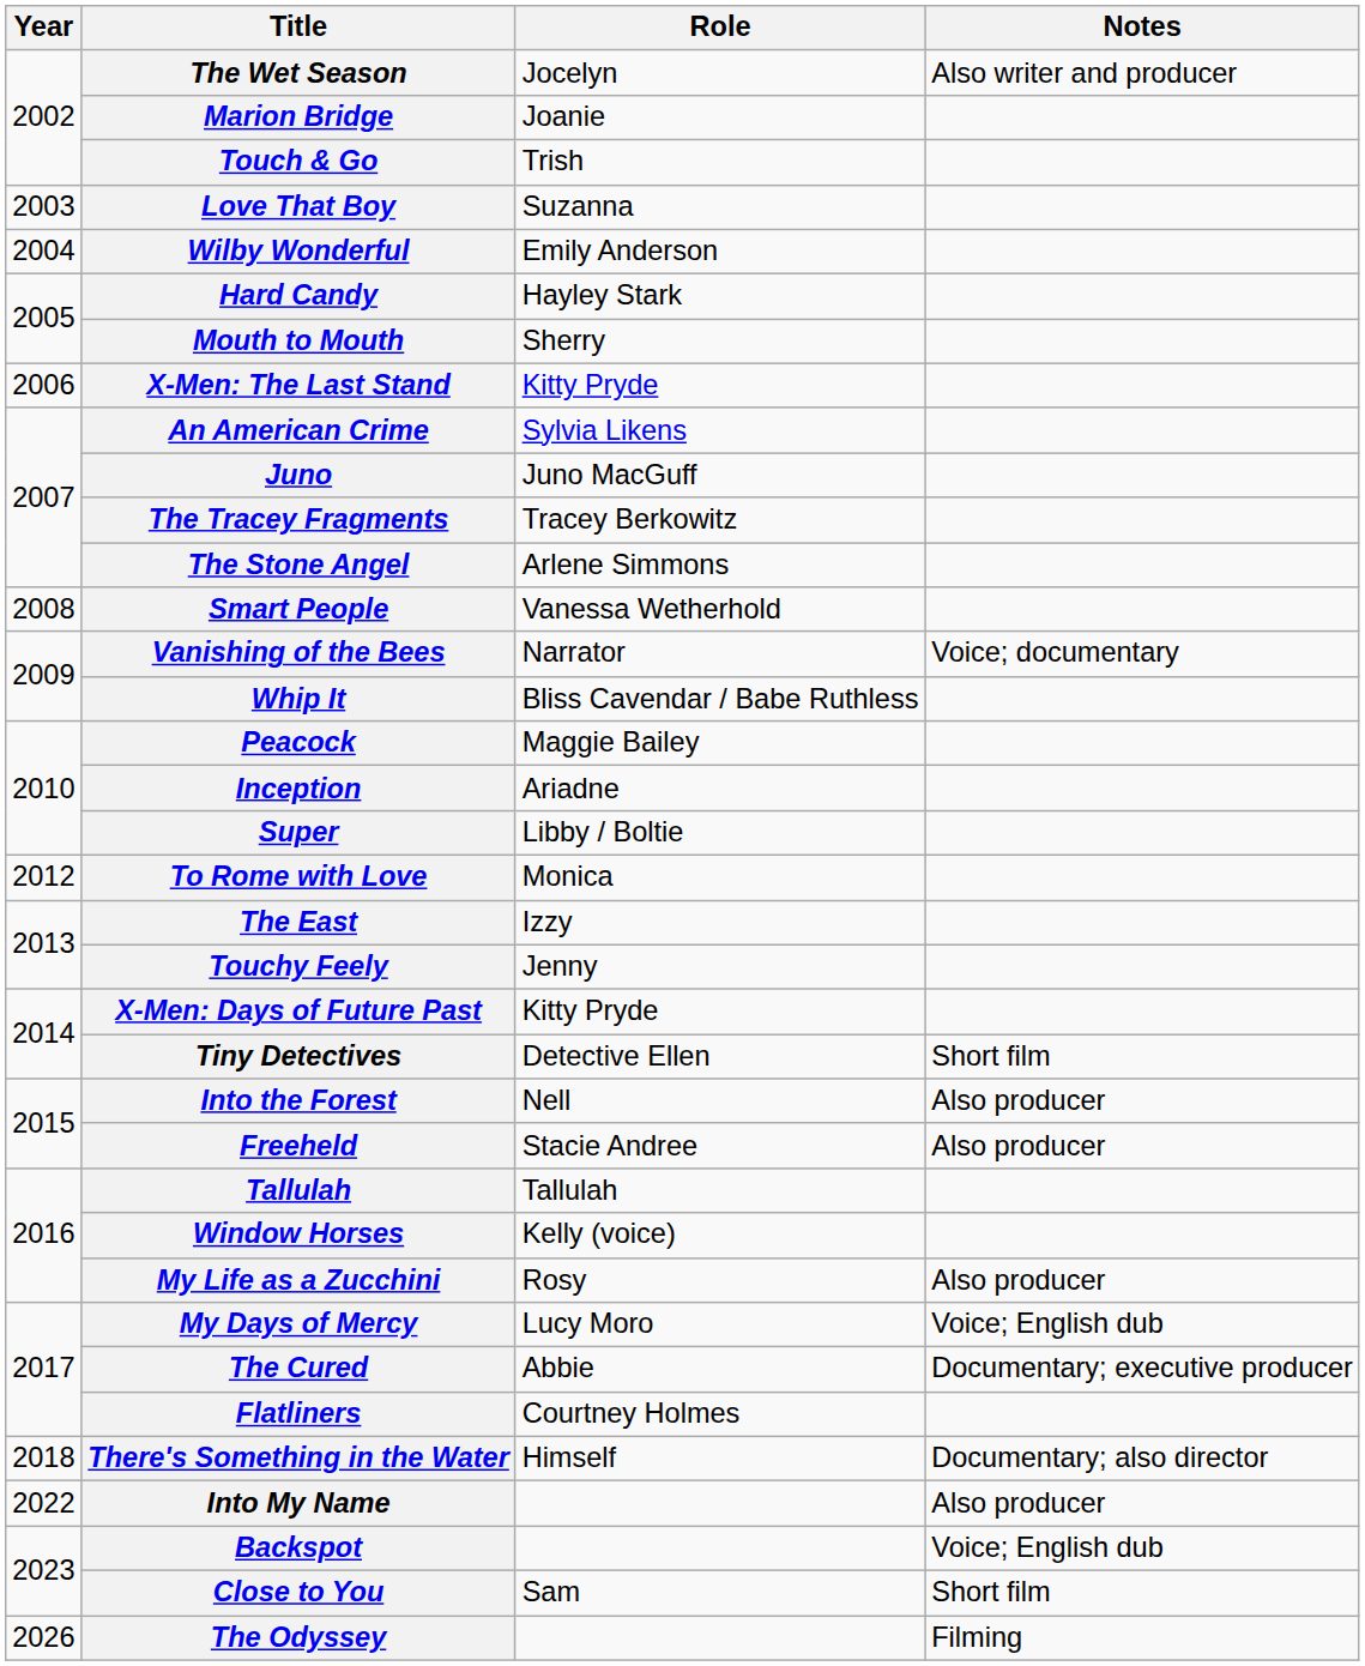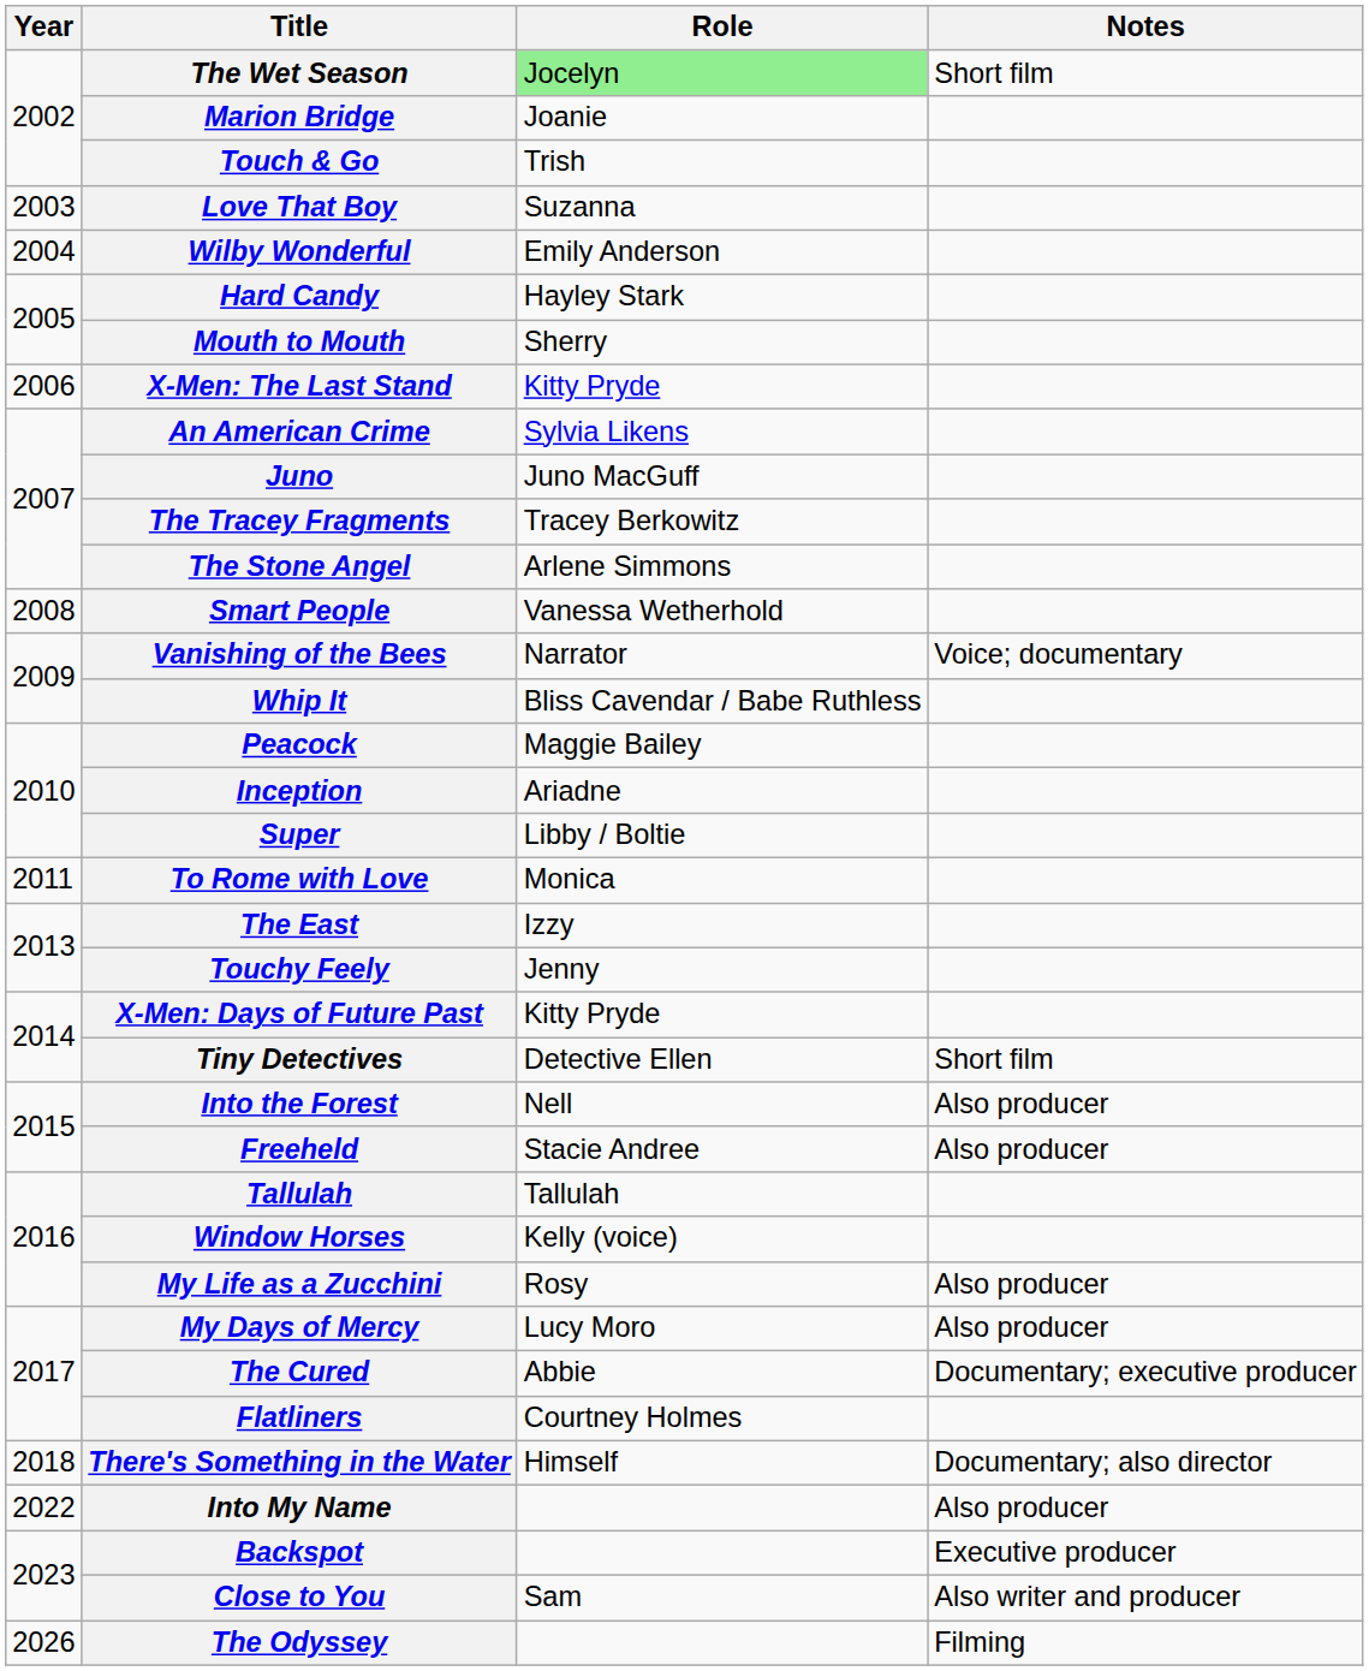 <table class="wikitable sortable plainrowheaders">
 <tr>
 <th scope="col">Year</th>
 <th scope="col">Title</th>
 <th scope="col">Role</th>
 <th scope="col" class="unsortable">Notes</th>
 </tr>
 <tr>
 <td rowspan="3">2002</td>
 <th scope="row" data-sort-value="Wet Season, The"><em>The Wet Season</em></th>
-<td>Jocelyn</td>
-<td>Also writer and producer</td>
+<td style="background: lightgreen;">Jocelyn</td>
+<td>Short film</td>
 </tr>
 <tr>
 <th scope="row"><em><a href='#'>Marion Bridge</a></em></th>
 <td>Joanie</td>
 <td></td>
 </tr>
 <tr>
 <th scope="row"><em><a href='#'>Touch & Go</a></em></th>
 <td>Trish</td>
 <td></td>
 </tr>
 <tr>
 <td>2003</td>
 <th scope="row"><em><a href='#'>Love That Boy</a></em></th>
 <td>Suzanna</td>
 <td></td>
 </tr>
 <tr>
 <td>2004</td>
 <th scope="row"><em><a href='#'>Wilby Wonderful</a></em></th>
 <td>Emily Anderson</td>
 <td></td>
 </tr>
 <tr>
 <td rowspan="2">2005</td>
 <th scope="row"><em><a href='#'>Hard Candy</a></em></th>
 <td>Hayley Stark</td>
 <td></td>
 </tr>
 <tr>
 <th scope="row"><em><a href='#'>Mouth to Mouth</a></em></th>
 <td>Sherry</td>
 <td></td>
 </tr>
 <tr>
 <td>2006</td>
 <th scope="row"><em><a href='#'>X-Men: The Last Stand</a></em></th>
 <td><a href='#'>Kitty Pryde</a></td>
 <td></td>
 </tr>
 <tr>
 <td rowspan="4">2007</td>
 <th scope="row"><em><a href='#'>An American Crime</a></em></th>
 <td><a href='#'>Sylvia Likens</a></td>
 <td></td>
 </tr>
 <tr>
 <th scope="row"><em><a href='#'>Juno</a></em></th>
 <td>Juno MacGuff</td>
 <td></td>
 </tr>
 <tr>
 <th scope="row" data-sort-value="Tracey Fragments, The"><em><a href='#'>The Tracey Fragments</a></em></th>
 <td>Tracey Berkowitz</td>
 <td></td>
 </tr>
 <tr>
 <th scope="row" data-sort-value="Stone Angel, The"><em><a href='#'>The Stone Angel</a></em></th>
 <td>Arlene Simmons</td>
 <td></td>
 </tr>
 <tr>
 <td>2008</td>
 <th scope="row"><em><a href='#'>Smart People</a></em></th>
 <td>Vanessa Wetherhold</td>
 <td></td>
 </tr>
 <tr>
 <td rowspan="2">2009</td>
 <th scope="row"><em><a href='#'>Vanishing of the Bees</a></em></th>
 <td>Narrator</td>
 <td>Voice; documentary</td>
 </tr>
 <tr>
 <th scope="row"><em><a href='#'>Whip It</a></em></th>
 <td>Bliss Cavendar / Babe Ruthless</td>
 <td></td>
 </tr>
 <tr>
 <td rowspan="3">2010</td>
 <th scope="row"><em><a href='#'>Peacock</a></em></th>
 <td>Maggie Bailey</td>
 <td></td>
 </tr>
 <tr>
 <th scope="row"><em><a href='#'>Inception</a></em></th>
 <td>Ariadne</td>
 <td></td>
 </tr>
 <tr>
 <th scope="row"><em><a href='#'>Super</a></em></th>
 <td>Libby / Boltie</td>
 <td></td>
 </tr>
 <tr>
-<td>2012</td>
+<td>2011</td>
 <th scope="row"><em><a href='#'>To Rome with Love</a></em></th>
 <td>Monica</td>
 <td></td>
 </tr>
 <tr>
 <td rowspan="2">2013</td>
 <th scope="row" data-sort-value="East, The"><em><a href='#'>The East</a></em></th>
 <td>Izzy</td>
 <td></td>
 </tr>
 <tr>
 <th scope="row"><em><a href='#'>Touchy Feely</a></em></th>
 <td>Jenny</td>
 <td></td>
 </tr>
 <tr>
 <td rowspan="2">2014</td>
 <th scope="row"><em><a href='#'>X-Men: Days of Future Past</a></em></th>
 <td>Kitty Pryde</td>
 <td></td>
 </tr>
 <tr>
 <th scope="row"><em>Tiny Detectives</em></th>
 <td>Detective Ellen</td>
 <td>Short film</td>
 </tr>
 <tr>
 <td rowspan="2">2015</td>
 <th scope="row"><em><a href='#'>Into the Forest</a></em></th>
 <td>Nell</td>
 <td>Also producer</td>
 </tr>
 <tr>
 <th scope="row"><em><a href='#'>Freeheld</a></em></th>
 <td>Stacie Andree</td>
 <td>Also producer</td>
 </tr>
 <tr>
 <td rowspan="3">2016</td>
 <th scope="row"><em><a href='#'>Tallulah</a></em></th>
 <td>Tallulah</td>
 <td></td>
 </tr>
 <tr>
 <th scope="row"><em><a href='#'>Window Horses</a></em></th>
 <td>Kelly (voice)</td>
 <td></td>
 </tr>
 <tr>
 <th scope="row"><em><a href='#'>My Life as a Zucchini</a></em></th>
 <td>Rosy</td>
 <td>Also producer</td>
 </tr>
 <tr>
 <td rowspan="3">2017</td>
 <th scope="row"><em><a href='#'>My Days of Mercy</a></em></th>
 <td>Lucy Moro</td>
-<td>Voice; English dub</td>
+<td>Also producer</td>
 </tr>
 <tr>
 <th scope="row" data-sort-value="Cured, The"><em><a href='#'>The Cured</a></em></th>
 <td>Abbie</td>
 <td>Documentary; executive producer</td>
 </tr>
 <tr>
 <th scope="row"><em><a href='#'>Flatliners</a></em></th>
 <td>Courtney Holmes</td>
 <td></td>
 </tr>
 <tr>
 <td>2018</td>
 <th scope="row"><em><a href='#'>There's Something in the Water</a></em></th>
 <td>Himself</td>
 <td>Documentary; also director</td>
 </tr>
 <tr>
 <td>2022</td>
 <th scope="row"><em>Into My Name</em></th>
 <td></td>
 <td>Also producer</td>
 </tr>
 <tr>
 <td rowspan="2">2023</td>
 <th scope="row"><em><a href='#'>Backspot</a></em></th>
 <td></td>
-<td>Voice; English dub</td>
+<td>Executive producer</td>
 </tr>
 <tr>
 <th scope="row"><em><a href='#'>Close to You</a></em></th>
 <td>Sam</td>
-<td>Short film</td>
+<td>Also writer and producer</td>
 </tr>
 <tr>
 <td>2026</td>
 <th scope="row"><em><a href='#'>The Odyssey</a></em></th>
 <td></td>
 <td>Filming</td>
 </tr>
 </table>
